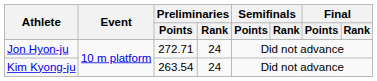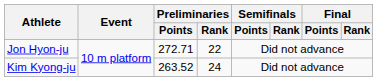 <table class=wikitable style="font-size:90%">
 <tr>
 <th rowspan="2">Athlete</th>
 <th rowspan="2">Event</th>
 <th colspan="2">Preliminaries</th>
 <th colspan="2">Semifinals</th>
 <th colspan="2">Final</th>
 </tr>
 <tr style="font-size:95%">
 <th>Points</th>
 <th>Rank</th>
 <th>Points</th>
 <th>Rank</th>
 <th>Points</th>
 <th>Rank</th>
 </tr>
 <tr align=center>
 <td align=left><a href='#'>Jon Hyon-ju</a></td>
 <td align=left rowspan=2><a href='#'>10 m platform</a></td>
 <td>272.71</td>
-<td>24</td>
+<td>22</td>
 <td colspan=4>Did not advance</td>
 </tr>
 <tr align=center>
 <td align=left><a href='#'>Kim Kyong-ju</a></td>
-<td>263.54</td>
+<td>263.52</td>
 <td>24</td>
 <td colspan=4>Did not advance</td>
 </tr>
 </table>
